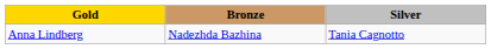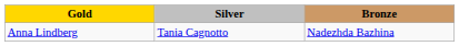 <table class="wikitable" style="text-align:left">
 <tr align="center">
 <td width=200 bgcolor=gold><strong>Gold</strong></td>
+<td width=200 bgcolor=silver><strong>Silver</strong></td>
 <td width=200 bgcolor=CC9966><strong>Bronze</strong></td>
-<td width=200 bgcolor=silver><strong>Silver</strong></td>
 </tr>
 <tr>
 <td><a href='#'>Anna Lindberg</a> <br> </td>
+<td><a href='#'>Tania Cagnotto</a> <br> </td>
 <td><a href='#'>Nadezhda Bazhina</a> <br> </td>
-<td><a href='#'>Tania Cagnotto</a> <br> </td>
 </tr>
 </table>
